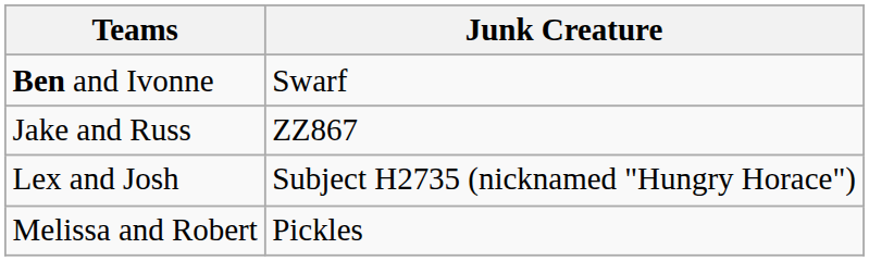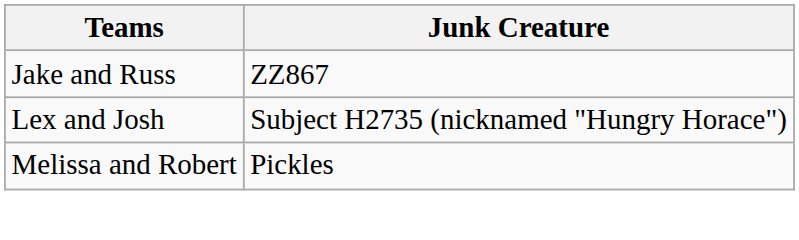 <table class="wikitable">
 <tr>
 <th>Teams</th>
 <th>Junk Creature</th>
-</tr>
-<tr>
-<td><strong>Ben</strong> and Ivonne</td>
-<td>Swarf</td>
 </tr>
 <tr>
 <td>Jake and Russ</td>
 <td>ZZ867</td>
 </tr>
 <tr>
 <td>Lex and Josh</td>
 <td>Subject H2735 (nicknamed "Hungry Horace")</td>
 </tr>
 <tr>
 <td>Melissa and Robert</td>
 <td>Pickles</td>
 </tr>
 </table>
